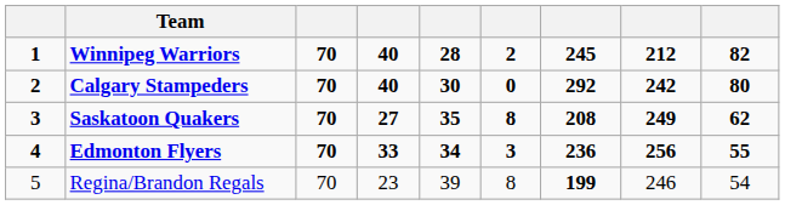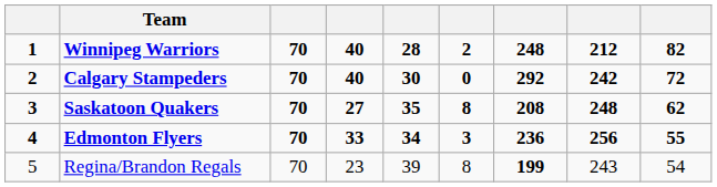 <table class="wikitable sortable">
 <tr>
 <th scope="col" style="width:3em"></th>
 <th scope="col" style="width:12em">Team</th>
 <th scope="col" style="width:3em" class="unsortable"></th>
 <th scope="col" style="width:3em"></th>
 <th scope="col" style="width:3em"></th>
 <th scope="col" style="width:3em"></th>
 <th scope="col" style="width:4em"></th>
 <th scope="col" style="width:4em"></th>
 <th scope="col" style="width:4em"></th>
 </tr>
 <tr style="text-align:center;font-weight:bold;">
 <td>1</td>
 <td style="text-align:left;"><a href='#'>Winnipeg Warriors</a></td>
 <td>70</td>
 <td>40</td>
 <td>28</td>
 <td>2</td>
-<td>245</td>
+<td>248</td>
 <td>212</td>
 <td>82</td>
 </tr>
 <tr style="text-align:center;font-weight:bold;">
 <td>2</td>
 <td style="text-align:left;"><a href='#'>Calgary Stampeders</a></td>
 <td>70</td>
 <td>40</td>
 <td>30</td>
 <td>0</td>
 <td>292</td>
 <td>242</td>
-<td>80</td>
+<td>72</td>
 </tr>
 <tr style="text-align:center;font-weight:bold;">
 <td>3</td>
 <td style="text-align:left;"><a href='#'>Saskatoon Quakers</a></td>
 <td>70</td>
 <td>27</td>
 <td>35</td>
 <td>8</td>
 <td>208</td>
-<td>249</td>
+<td>248</td>
 <td>62</td>
 </tr>
 <tr style="text-align:center;font-weight:bold;">
 <td>4</td>
 <td style="text-align:left;"><a href='#'>Edmonton Flyers</a></td>
 <td>70</td>
 <td>33</td>
 <td>34</td>
 <td>3</td>
 <td>236</td>
 <td>256</td>
 <td>55</td>
 </tr>
 <tr style="text-align:center;">
 <td>5</td>
 <td style="text-align:left;"><a href='#'>Regina/Brandon Regals</a></td>
 <td>70</td>
 <td>23</td>
 <td>39</td>
 <td>8</td>
 <td><strong>199</strong></td>
-<td>246</td>
+<td>243</td>
 <td>54</td>
 </tr>
 </table>
